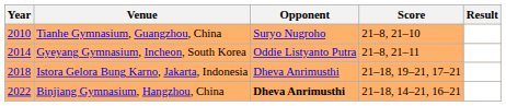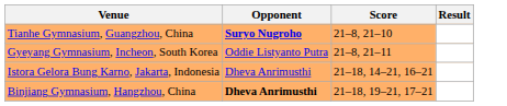 <table class="sortable wikitable" style="font-size: 90%;">
 <tr>
-<th>Year</th>
 <th>Venue</th>
 <th>Opponent</th>
 <th>Score</th>
 <th>Result</th>
 </tr>
 <tr style="background:#FFB069">
-<td align="center"><a href='#'>2010</a></td>
 <td align="left"><a href='#'>Tianhe Gymnasium</a>, <a href='#'>Guangzhou</a>, China</td>
-<td align="left"> <a href='#'>Suryo Nugroho</a></td>
+<td align="left"><strong> <a href='#'>Suryo Nugroho</a></strong></td>
 <td align="left">21–8, 21–10</td>
 <td style="text-align:left; background:white"><strong></strong></td>
 </tr>
 <tr style="background:#FFB069">
-<td align="center"><a href='#'>2014</a></td>
 <td align="left"><a href='#'>Gyeyang Gymnasium</a>, <a href='#'>Incheon</a>, South Korea</td>
 <td align="left"> <a href='#'>Oddie Listyanto Putra</a></td>
 <td align="left">21–8, 21–11</td>
 <td style="text-align:left; background:white"><strong></strong></td>
 </tr>
 <tr style="background:#FFB069">
-<td align="center"><a href='#'>2018</a></td>
 <td align="left"><a href='#'>Istora Gelora Bung Karno</a>, <a href='#'>Jakarta</a>, Indonesia</td>
 <td align="left"> <a href='#'>Dheva Anrimusthi</a></td>
+<td align="left">21–18, 14–21, 16–21</td>
+<td style="text-align:left; background:white"><strong></strong></td>
+</tr>
+<tr style="background:#FFB069">
+<td align="left"><a href='#'>Binjiang Gymnasium</a>, <a href='#'>Hangzhou</a>, China</td>
+<td align="left"><strong> Dheva Anrimusthi</strong></td>
 <td align="left">21–18, 19–21, 17–21</td>
 <td style="text-align:left; background:white"><strong></strong></td>
 </tr>
-<tr style="background:#FFB069">
-<td align="center"><a href='#'>2022</a></td>
-<td align="left"><a href='#'>Binjiang Gymnasium</a>, <a href='#'>Hangzhou</a>, China</td>
-<td align="left"><strong> Dheva Anrimusthi</strong></td>
-<td align="left">21–18, 14–21, 16–21</td>
-<td style="text-align:left; background:white"><strong></strong></td>
-</tr>
 </table>
